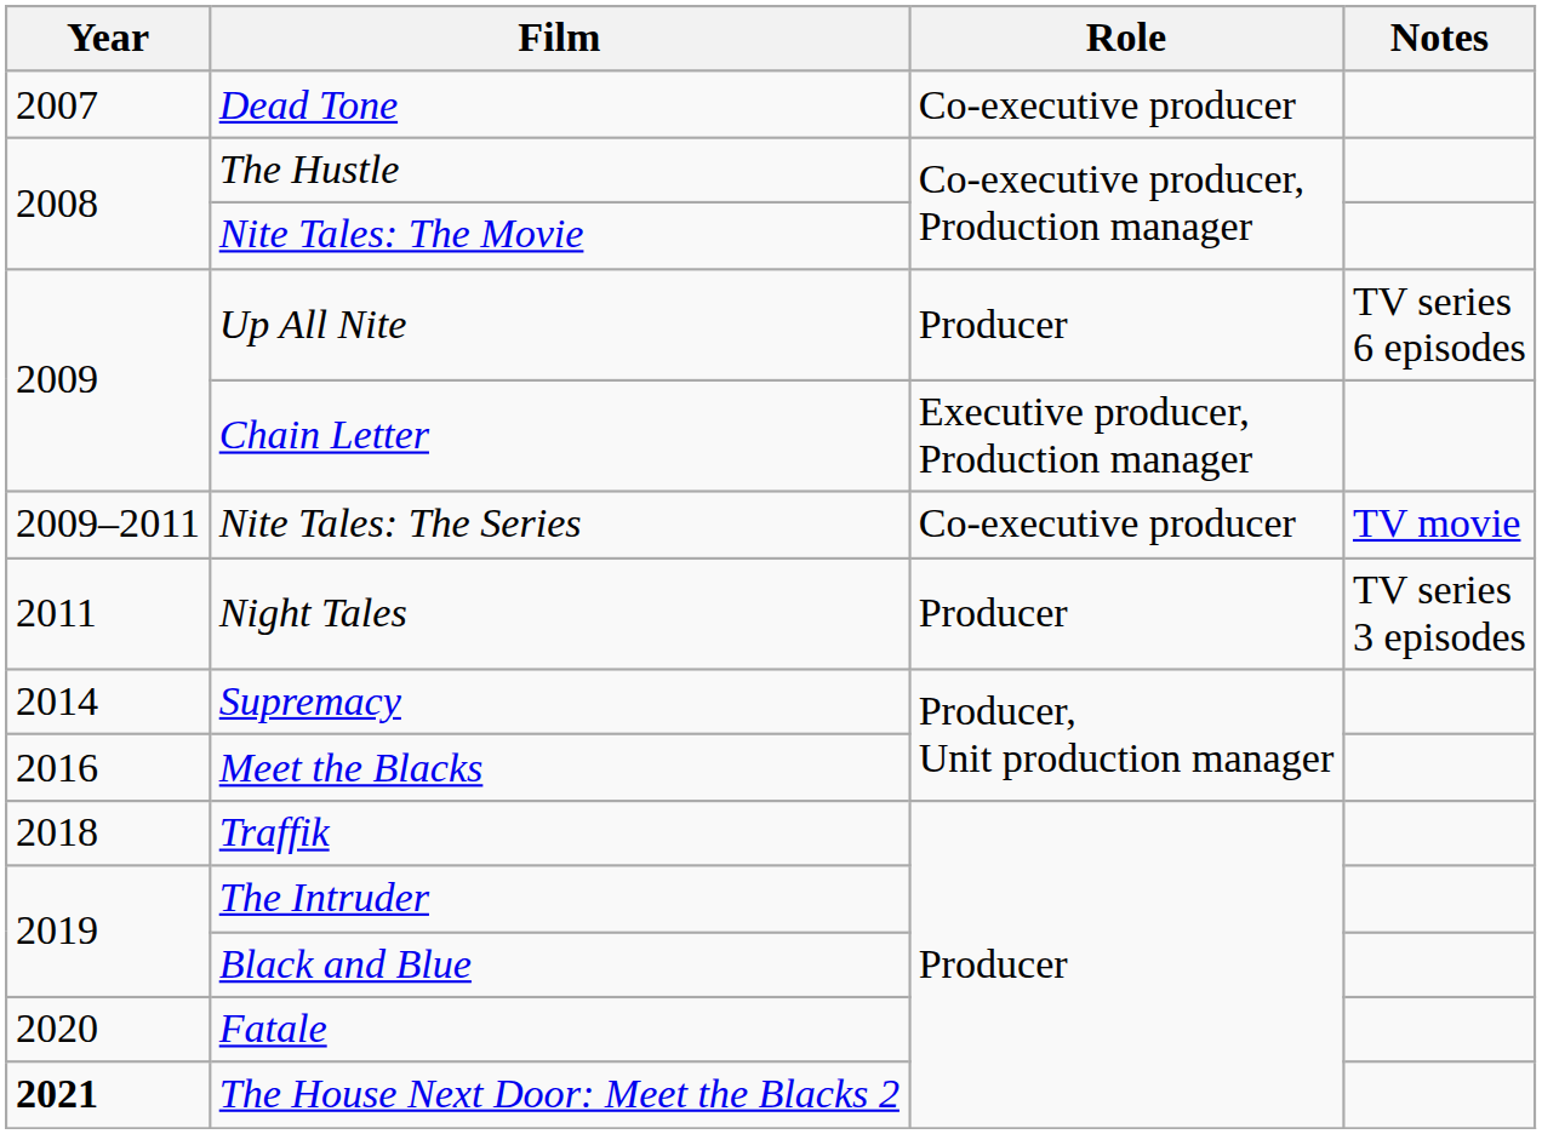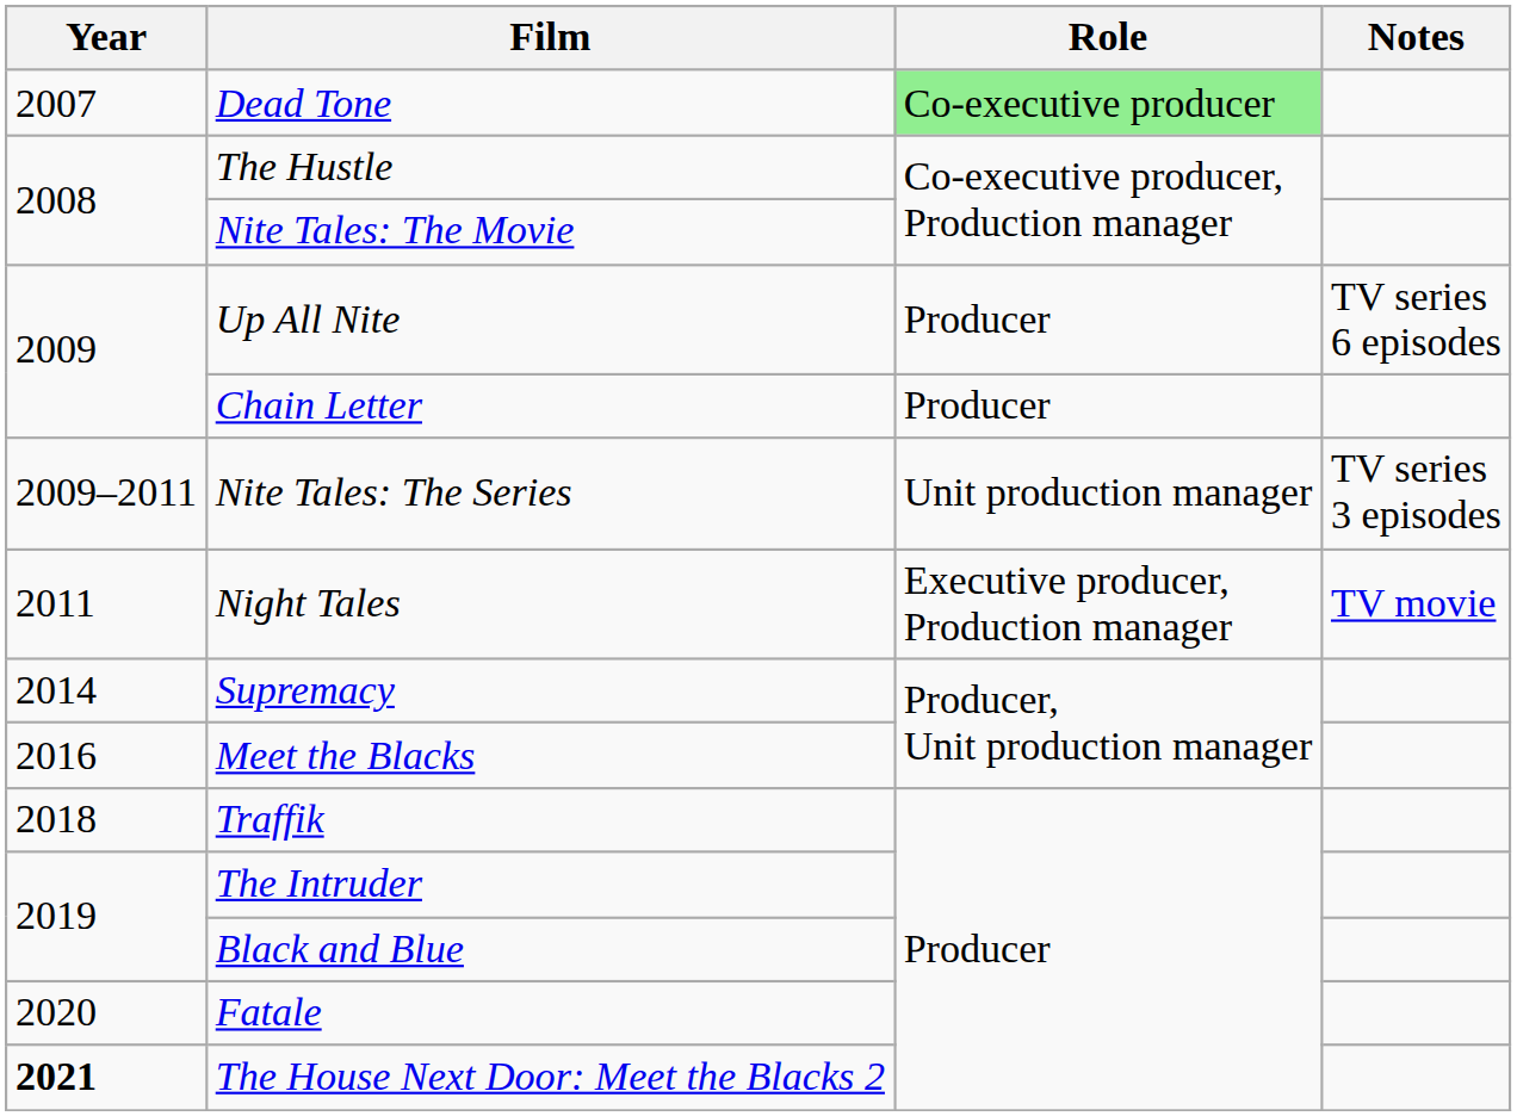 <table class="wikitable sortable">
 <tr>
 <th>Year</th>
 <th>Film</th>
 <th>Role</th>
 <th class="unsortable">Notes</th>
 </tr>
 <tr>
 <td>2007</td>
 <td><em><a href='#'>Dead Tone</a></em></td>
-<td>Co-executive producer</td>
+<td style="background: lightgreen;">Co-executive producer</td>
 <td></td>
 </tr>
 <tr>
 <td rowspan=2>2008</td>
 <td><em>The Hustle</em></td>
 <td rowspan=2>Co-executive producer,<br>Production manager</td>
 <td></td>
 </tr>
 <tr>
 <td><em><a href='#'>Nite Tales: The Movie</a></em></td>
 <td></td>
 </tr>
 <tr>
 <td rowspan=2>2009</td>
 <td><em>Up All Nite</em></td>
 <td>Producer</td>
 <td>TV series<br>6 episodes</td>
 </tr>
 <tr>
 <td><em><a href='#'>Chain Letter</a></em></td>
-<td>Executive producer,<br>Production manager</td>
+<td>Producer</td>
 <td></td>
 </tr>
 <tr>
 <td>2009–2011</td>
 <td><em>Nite Tales: The Series</em></td>
-<td>Co-executive producer</td>
-<td><a href='#'>TV movie</a></td>
+<td>Unit production manager</td>
+<td>TV series<br>3 episodes</td>
 </tr>
 <tr>
 <td>2011</td>
 <td><em>Night Tales</em></td>
-<td>Producer</td>
-<td>TV series<br>3 episodes</td>
+<td>Executive producer,<br>Production manager</td>
+<td><a href='#'>TV movie</a></td>
 </tr>
 <tr>
 <td>2014</td>
 <td><em><a href='#'>Supremacy</a></em></td>
 <td rowspan=2>Producer,<br>Unit production manager</td>
 <td></td>
 </tr>
 <tr>
 <td>2016</td>
 <td><em><a href='#'>Meet the Blacks</a></em></td>
 <td></td>
 </tr>
 <tr>
 <td>2018</td>
 <td><em><a href='#'>Traffik</a></em></td>
 <td rowspan=5>Producer</td>
 <td></td>
 </tr>
 <tr>
 <td rowspan=2>2019</td>
 <td><em><a href='#'>The Intruder</a></em></td>
 <td></td>
 </tr>
 <tr>
 <td><em><a href='#'>Black and Blue</a></em></td>
 <td></td>
 </tr>
 <tr>
 <td>2020</td>
 <td><em><a href='#'>Fatale</a></em></td>
 <td></td>
 </tr>
 <tr>
 <td><strong>2021</strong></td>
 <td><em><a href='#'>The House Next Door: Meet the Blacks 2</a></em></td>
 <td></td>
 </tr>
 <tr>
 </tr>
 </table>
